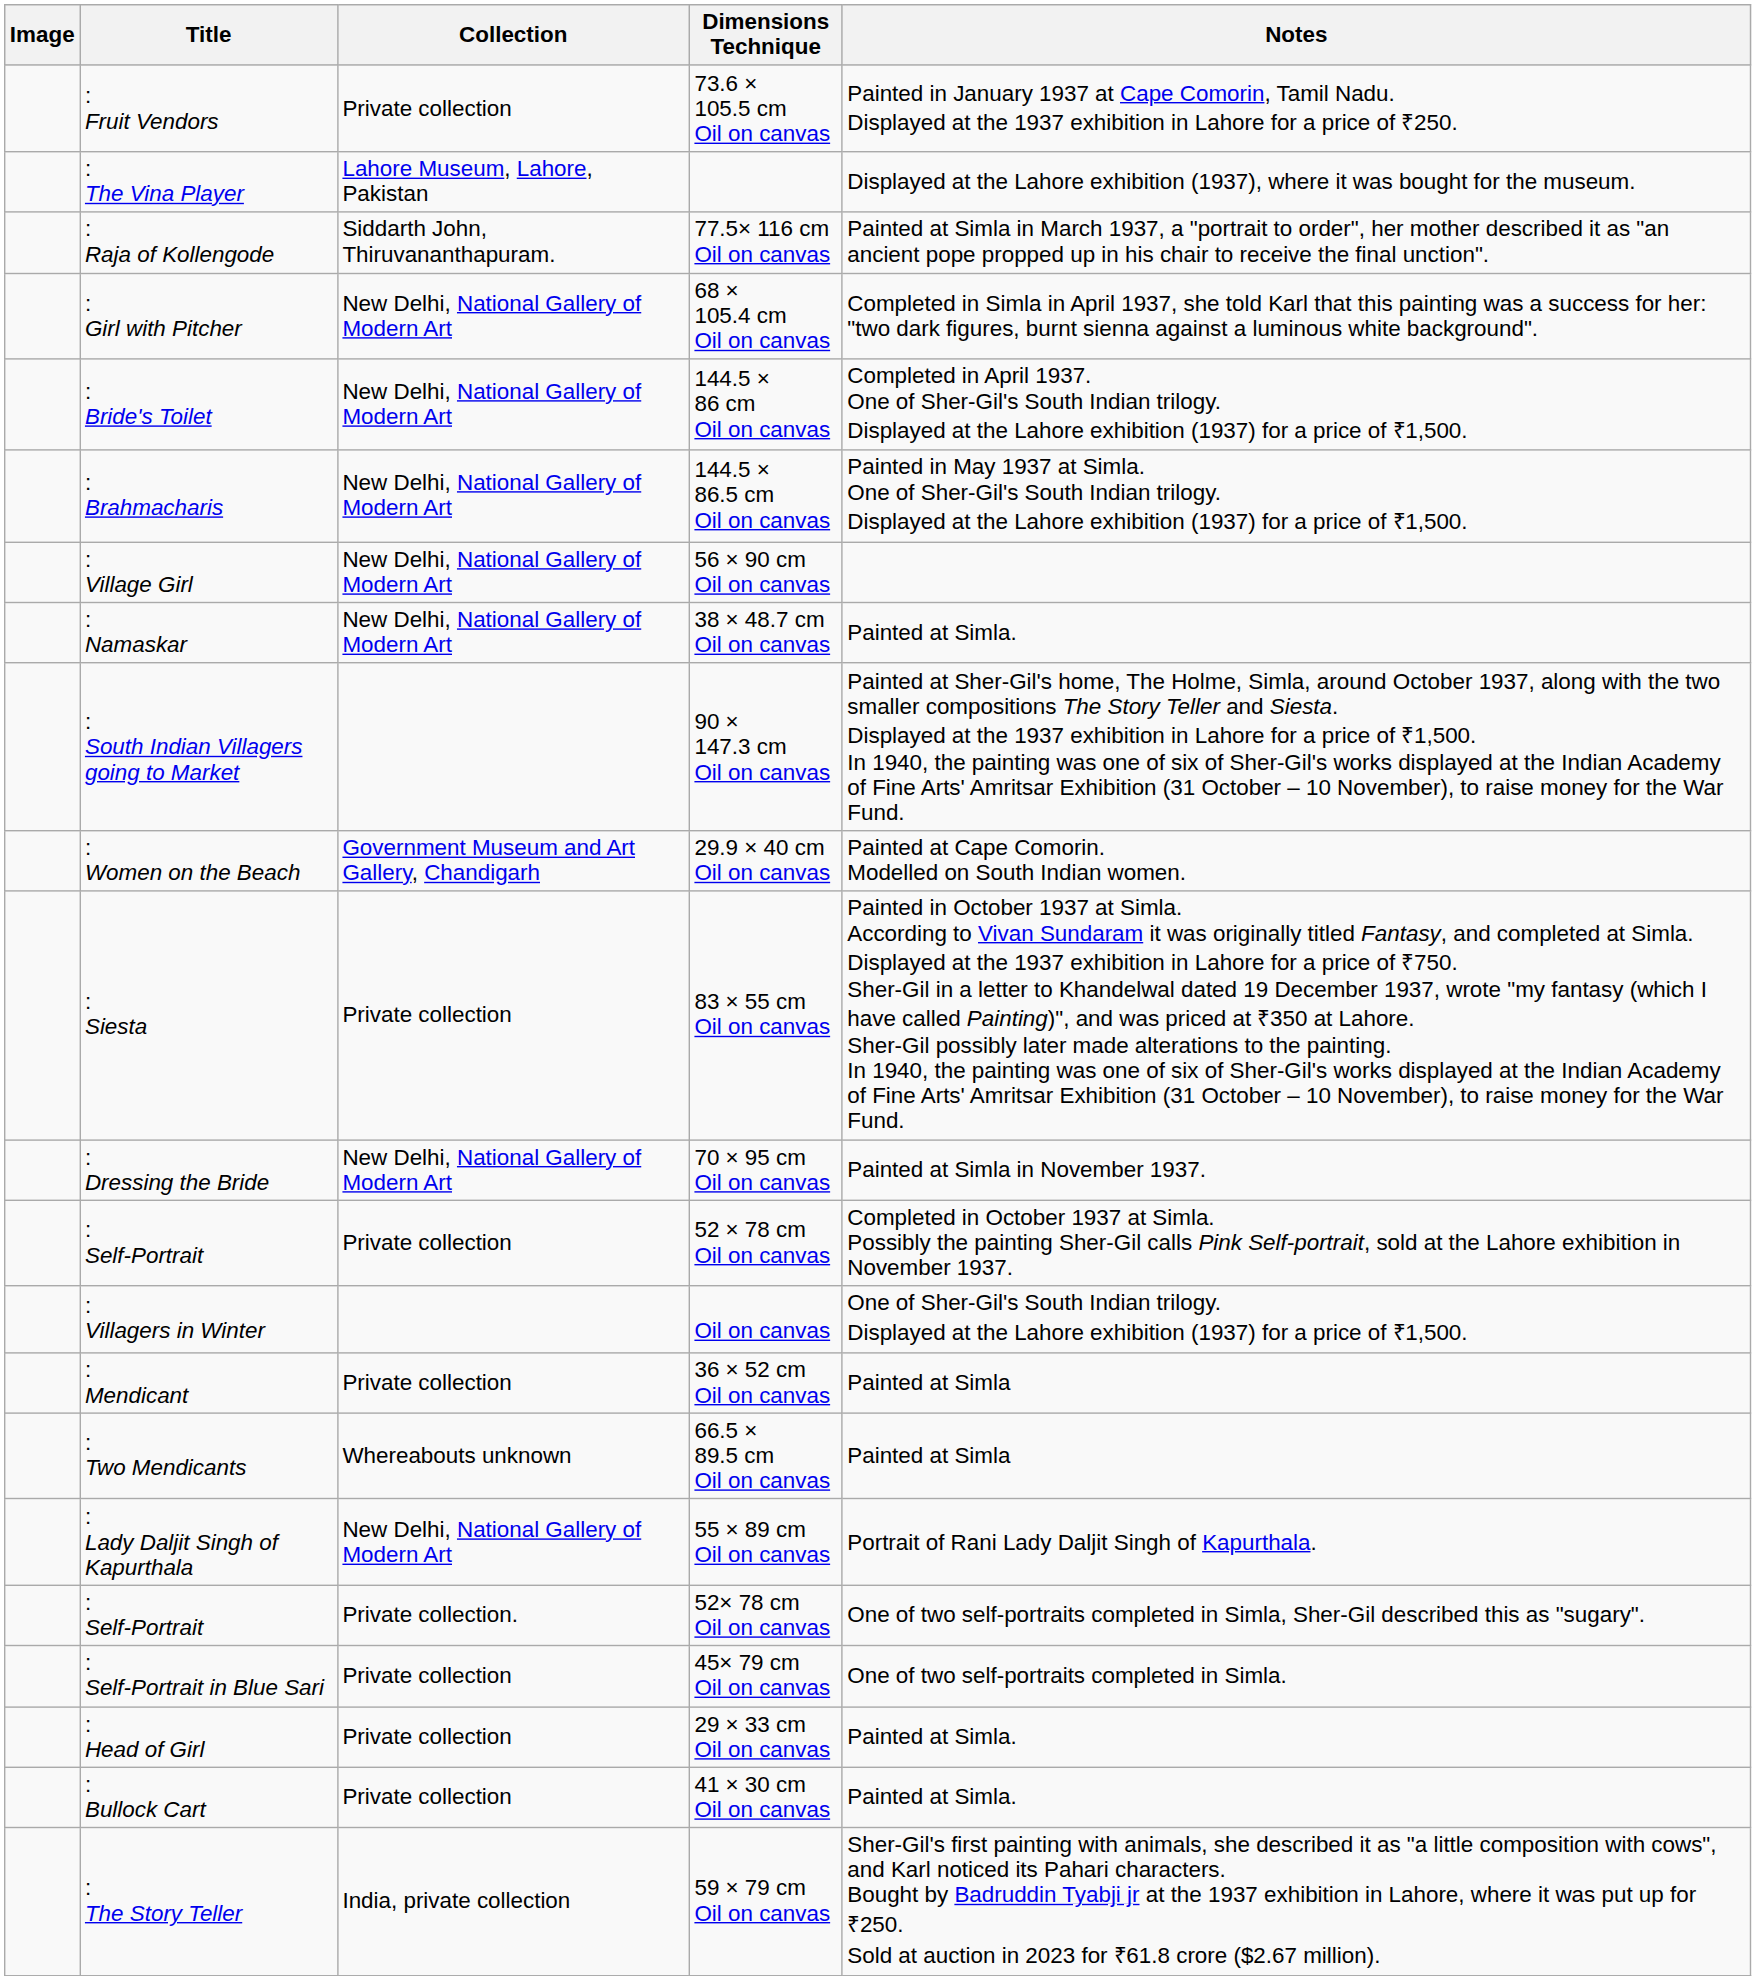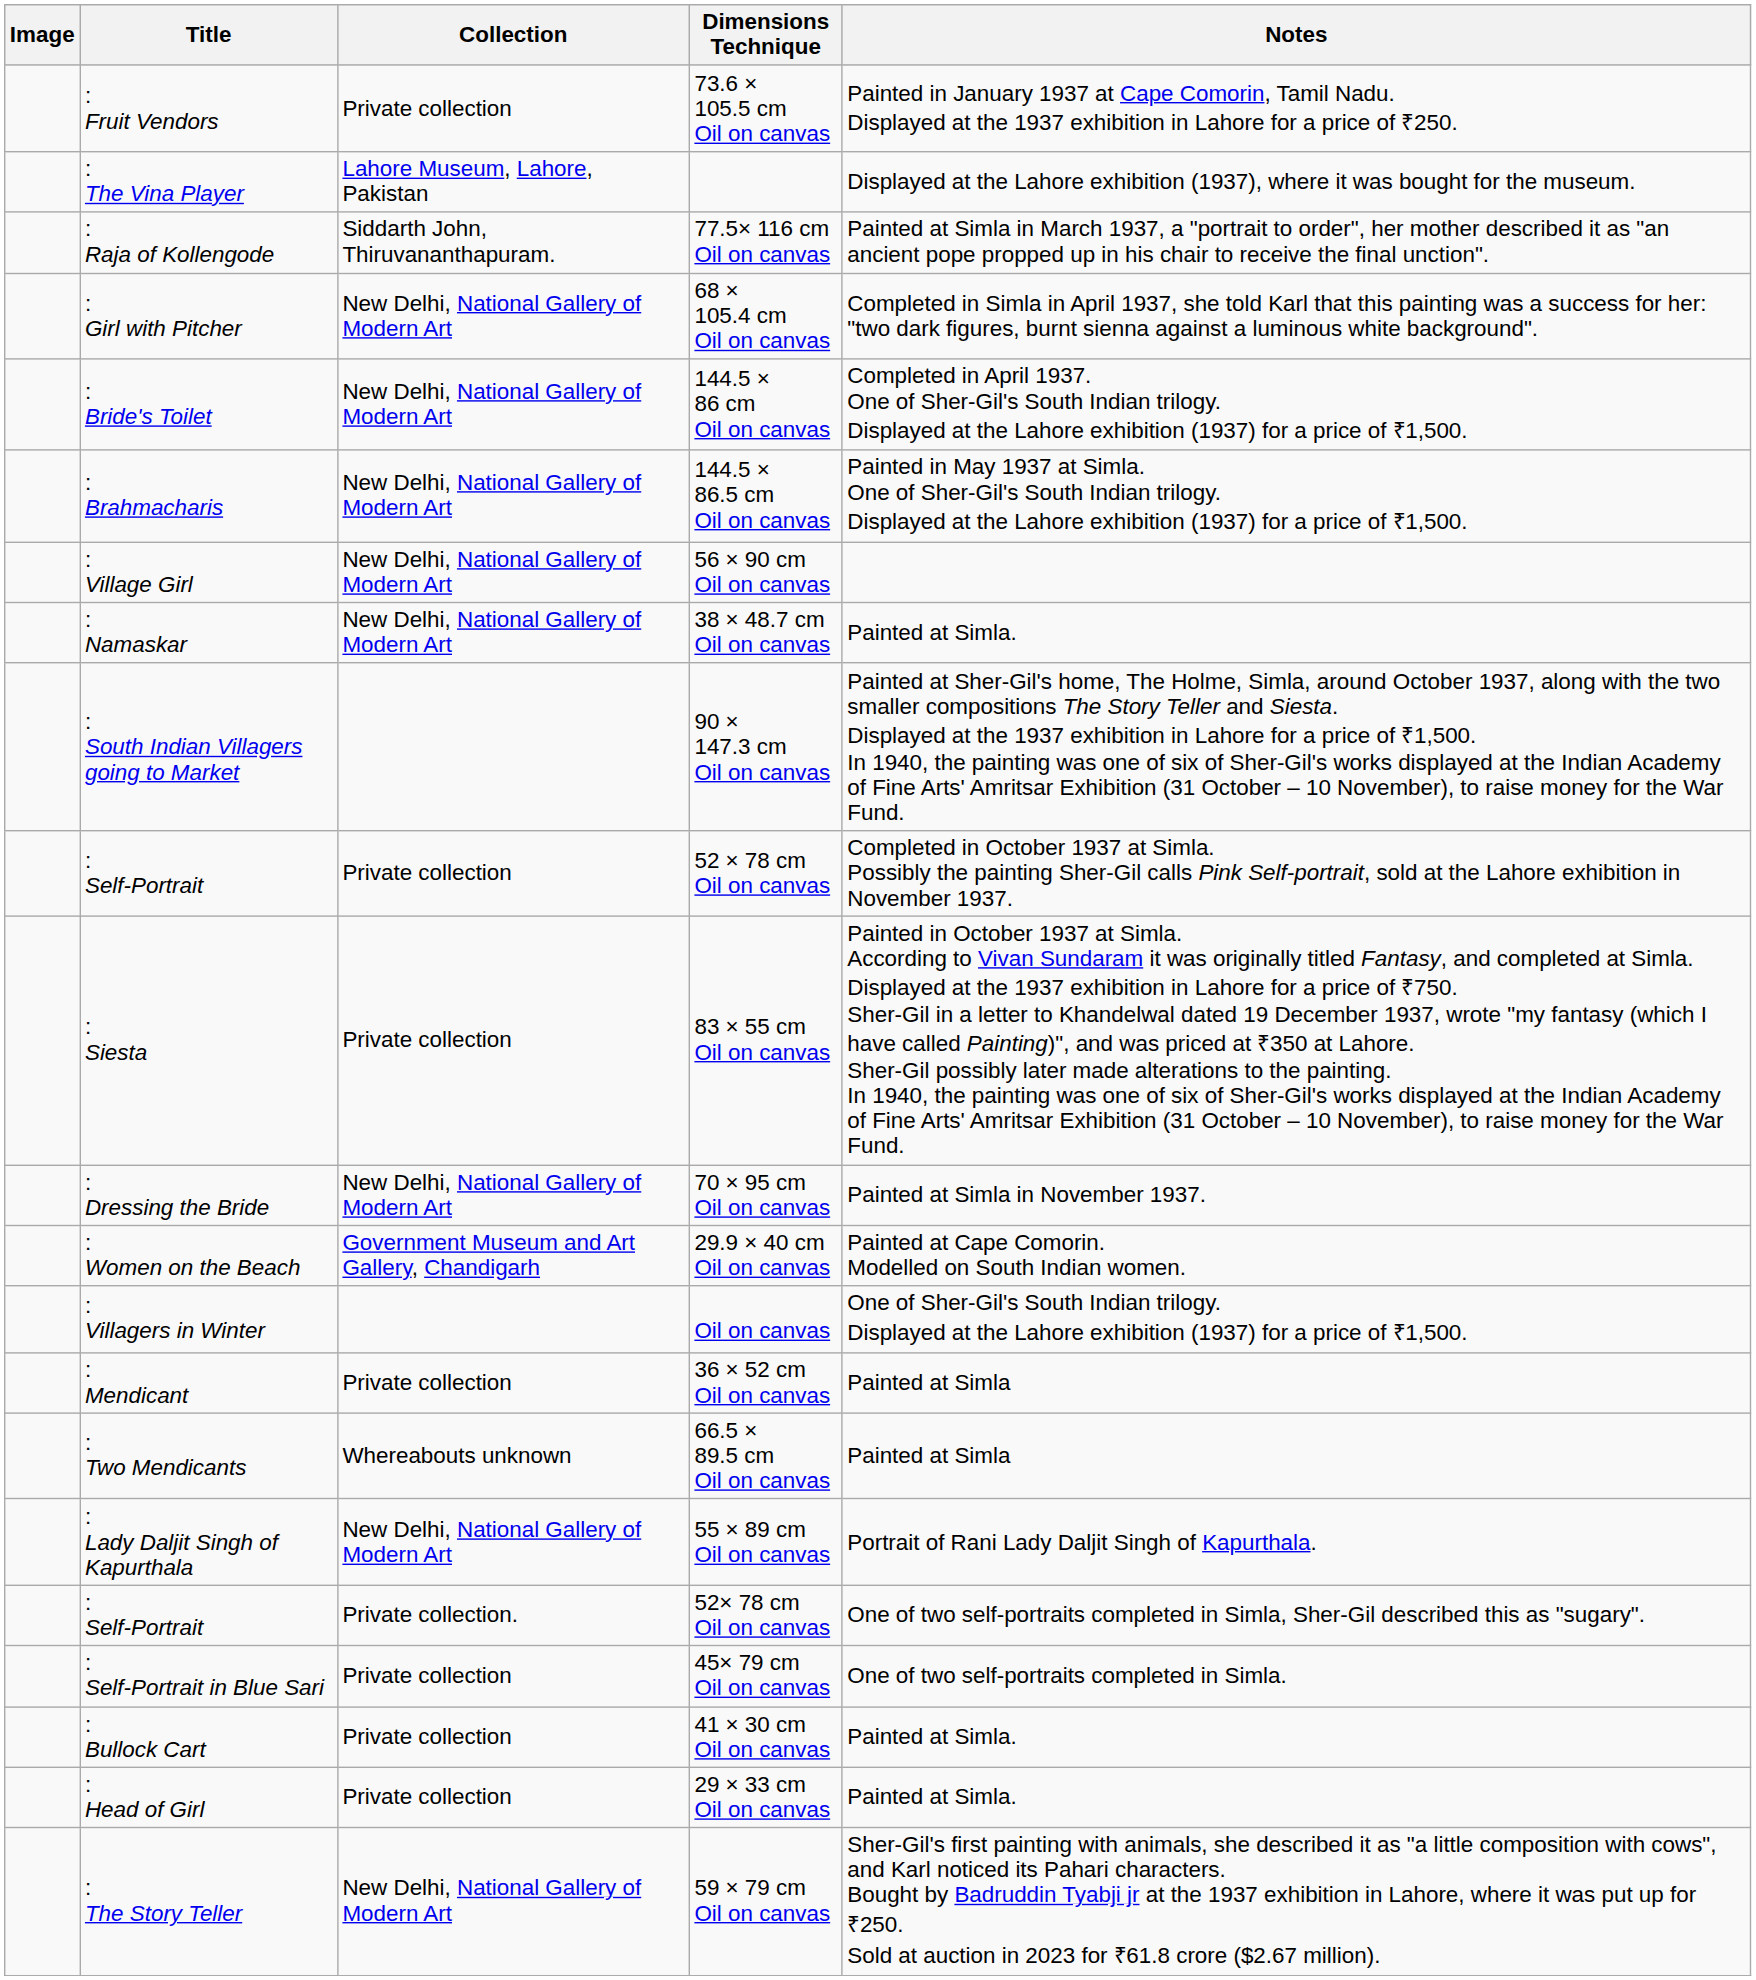 <table class="wikitable plainrowheaders sortable">
 <tr style="background:#ccc; text-align:center;">
 <th scope="col" class="unsortable">Image</th>
 <th scope="col">Title</th>
 <th scope="col">Collection</th>
 <th scope="col">Dimensions<br>Technique</th>
 <th scope="col" class="unsortable">Notes </th>
 </tr>
 <tr>
 <td></td>
 <td>:<br><em>Fruit Vendors</em></td>
 <td>Private collection</td>
 <td>73.6 × 105.5 cm<br><a href='#'>Oil on canvas</a></td>
 <td>Painted in January 1937 at <a href='#'>Cape Comorin</a>, Tamil Nadu.<br>Displayed at the 1937 exhibition in Lahore for a price of ₹250.</td>
 </tr>
 <tr>
 <td></td>
 <td>:<br><em><a href='#'>The Vina Player</a></em></td>
 <td><a href='#'>Lahore Museum</a>, <a href='#'>Lahore</a>, Pakistan</td>
 <td></td>
 <td>Displayed at the Lahore exhibition (1937), where it was bought for the museum.</td>
 </tr>
 <tr>
 <td></td>
 <td>:<br><em>Raja of Kollengode</em></td>
 <td>Siddarth John, Thiruvananthapuram.</td>
 <td>77.5× 116 cm<br><a href='#'>Oil on canvas</a></td>
 <td>Painted at Simla in March 1937, a "portrait to order", her mother described it as "an ancient pope propped up in his chair to receive the final unction".</td>
 </tr>
 <tr>
 <td></td>
 <td>:<br><em>Girl with Pitcher</em></td>
 <td>New Delhi, <a href='#'>National Gallery of Modern Art</a></td>
 <td>68 × 105.4 cm<br><a href='#'>Oil on canvas</a></td>
 <td>Completed in Simla in April 1937, she told Karl that this painting was a success for her: "two dark figures, burnt sienna against a luminous white background".</td>
 </tr>
 <tr>
 <td></td>
 <td>:<br><em><a href='#'>Bride's Toilet</a></em></td>
 <td>New Delhi, <a href='#'>National Gallery of Modern Art</a></td>
 <td>144.5 × 86 cm<br><a href='#'>Oil on canvas</a></td>
 <td>Completed in April 1937.<br>One of Sher-Gil's South Indian trilogy.<br>Displayed at the Lahore exhibition (1937) for a price of ₹1,500.</td>
 </tr>
 <tr>
 <td></td>
 <td>:<br><em><a href='#'>Brahmacharis</a></em></td>
 <td>New Delhi, <a href='#'>National Gallery of Modern Art</a></td>
 <td>144.5 × 86.5 cm<br><a href='#'>Oil on canvas</a></td>
 <td>Painted in May 1937 at Simla.<br>One of Sher-Gil's South Indian trilogy.<br>Displayed at the Lahore exhibition (1937) for a price of ₹1,500.</td>
 </tr>
 <tr>
 <td></td>
 <td>:<br><em>Village Girl</em></td>
 <td>New Delhi, <a href='#'>National Gallery of Modern Art</a></td>
 <td>56 × 90 cm<br><a href='#'>Oil on canvas</a></td>
 <td></td>
 </tr>
 <tr>
 <td></td>
 <td>:<br><em>Namaskar</em></td>
 <td>New Delhi, <a href='#'>National Gallery of Modern Art</a></td>
 <td>38 × 48.7 cm<br><a href='#'>Oil on canvas</a></td>
 <td>Painted at Simla.</td>
 </tr>
 <tr>
 <td></td>
 <td>:<br><em><a href='#'>South Indian Villagers going to Market</a></em></td>
 <td></td>
 <td>90 × 147.3 cm<br><a href='#'>Oil on canvas</a></td>
 <td>Painted at Sher-Gil's home, The Holme, Simla, around October 1937, along with the two smaller compositions <em>The Story Teller</em> and <em>Siesta</em>.<br>Displayed at the 1937 exhibition in Lahore for a price of ₹1,500.<br>In 1940, the painting was one of six of Sher-Gil's works displayed at the Indian Academy of Fine Arts' Amritsar Exhibition (31 October – 10 November), to raise money for the War Fund.</td>
 </tr>
 <tr>
 <td></td>
-<td>:<br><em>Women on the Beach</em></td>
-<td><a href='#'>Government Museum and Art Gallery</a>, <a href='#'>Chandigarh</a></td>
-<td>29.9 × 40 cm<br><a href='#'>Oil on canvas</a></td>
-<td>Painted at Cape Comorin.<br>Modelled on South Indian women.</td>
+<td>:<br><em>Self-Portrait</em></td>
+<td>Private collection</td>
+<td>52 × 78 cm<br><a href='#'>Oil on canvas</a></td>
+<td>Completed in October 1937 at Simla.<br>Possibly the painting Sher-Gil calls <em>Pink Self-portrait</em>, sold at the Lahore exhibition in November 1937.</td>
 </tr>
 <tr>
 <td></td>
 <td>:<br><em>Siesta</em></td>
 <td>Private collection</td>
 <td>83 × 55 cm<br><a href='#'>Oil on canvas</a></td>
 <td>Painted in October 1937 at Simla.<br>According to <a href='#'>Vivan Sundaram</a> it was originally titled <em>Fantasy</em>, and completed at Simla.<br>Displayed at the 1937 exhibition in Lahore for a price of ₹750.<br>Sher-Gil in a letter to Khandelwal dated 19 December 1937, wrote "my fantasy (which I have called <em>Painting</em>)", and was priced at ₹350 at Lahore.<br>Sher-Gil possibly later made alterations to the painting.<br>In 1940, the painting was one of six of Sher-Gil's works displayed at the Indian Academy of Fine Arts' Amritsar Exhibition (31 October – 10 November), to raise money for the War Fund.</td>
 </tr>
 <tr>
 <td></td>
 <td>:<br><em>Dressing the Bride</em></td>
 <td>New Delhi, <a href='#'>National Gallery of Modern Art</a></td>
 <td>70 × 95 cm<br><a href='#'>Oil on canvas</a></td>
 <td>Painted at Simla in November 1937.</td>
 </tr>
 <tr>
 <td></td>
-<td>:<br><em>Self-Portrait</em></td>
-<td>Private collection</td>
-<td>52 × 78 cm<br><a href='#'>Oil on canvas</a></td>
-<td>Completed in October 1937 at Simla.<br>Possibly the painting Sher-Gil calls <em>Pink Self-portrait</em>, sold at the Lahore exhibition in November 1937.</td>
+<td>:<br><em>Women on the Beach</em></td>
+<td><a href='#'>Government Museum and Art Gallery</a>, <a href='#'>Chandigarh</a></td>
+<td>29.9 × 40 cm<br><a href='#'>Oil on canvas</a></td>
+<td>Painted at Cape Comorin.<br>Modelled on South Indian women.</td>
 </tr>
 <tr>
 <td></td>
 <td>:<br><em>Villagers in Winter</em></td>
 <td></td>
 <td><br><a href='#'>Oil on canvas</a></td>
 <td>One of Sher-Gil's South Indian trilogy.<br>Displayed at the Lahore exhibition (1937) for a price of ₹1,500.</td>
 </tr>
 <tr>
 <td></td>
 <td>:<br><em>Mendicant</em></td>
 <td>Private collection</td>
 <td>36 × 52 cm<br><a href='#'>Oil on canvas</a></td>
 <td>Painted at Simla</td>
 </tr>
 <tr>
 <td></td>
 <td>:<br><em>Two Mendicants</em></td>
 <td>Whereabouts unknown</td>
 <td>66.5 × 89.5 cm<br><a href='#'>Oil on canvas</a></td>
 <td>Painted at Simla</td>
 </tr>
 <tr>
 <td></td>
 <td>:<br><em>Lady Daljit Singh of Kapurthala</em></td>
 <td>New Delhi, <a href='#'>National Gallery of Modern Art</a></td>
 <td>55 × 89 cm<br><a href='#'>Oil on canvas</a></td>
 <td>Portrait of Rani Lady Daljit Singh of <a href='#'>Kapurthala</a>.</td>
 </tr>
 <tr>
 <td></td>
 <td>:<br><em>Self-Portrait</em></td>
 <td>Private collection.</td>
 <td>52× 78 cm<br><a href='#'>Oil on canvas</a></td>
 <td>One of two self-portraits completed in Simla, Sher-Gil described this as "sugary".</td>
 </tr>
 <tr>
 <td></td>
 <td>:<br><em>Self-Portrait in Blue Sari</em></td>
 <td>Private collection</td>
 <td>45× 79 cm<br><a href='#'>Oil on canvas</a></td>
 <td>One of two self-portraits completed in Simla.</td>
 </tr>
 <tr>
 <td></td>
+<td>:<br><em>Bullock Cart</em></td>
+<td>Private collection</td>
+<td>41 × 30 cm<br><a href='#'>Oil on canvas</a></td>
+<td>Painted at Simla.</td>
+</tr>
+<tr>
+<td></td>
 <td>:<br><em>Head of Girl</em></td>
 <td>Private collection</td>
 <td>29 × 33 cm<br><a href='#'>Oil on canvas</a></td>
 <td>Painted at Simla.</td>
 </tr>
 <tr>
 <td></td>
-<td>:<br><em>Bullock Cart</em></td>
-<td>Private collection</td>
-<td>41 × 30 cm<br><a href='#'>Oil on canvas</a></td>
-<td>Painted at Simla.</td>
-</tr>
-<tr>
-<td></td>
 <td>:<br><em><a href='#'>The Story Teller</a></em></td>
-<td>India, private collection</td>
+<td>New Delhi, <a href='#'>National Gallery of Modern Art</a></td>
 <td>59 × 79 cm<br><a href='#'>Oil on canvas</a></td>
 <td>Sher-Gil's first painting with animals, she described it as "a little composition with cows", and Karl noticed its Pahari characters.<br>Bought by <a href='#'>Badruddin Tyabji jr</a> at the 1937 exhibition in Lahore, where it was put up for ₹250.<br>Sold at auction in 2023 for ₹61.8 crore ($2.67 million).</td>
 </tr>
 <tr>
 </tr>
 </table>
